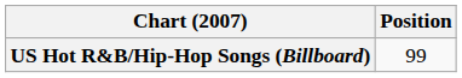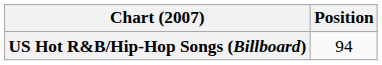 <table class="wikitable plainrowheaders" style="text-align:center">
 <tr>
 <th scope="col">Chart (2007)</th>
 <th scope="col">Position</th>
 </tr>
 <tr>
 <th scope="row">US Hot R&B/Hip-Hop Songs (<em>Billboard</em>)</th>
-<td>99</td>
+<td>94</td>
 </tr>
 </table>
